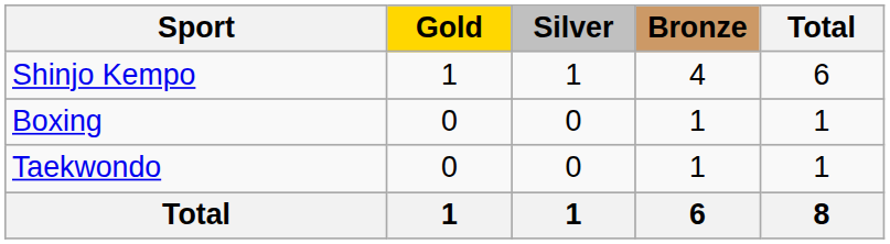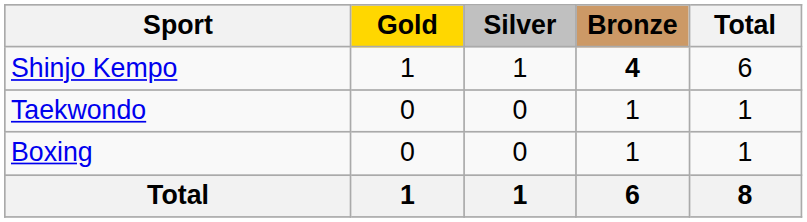 <table class="wikitable" style="text-align:center;">
 <tr>
 <th width=200>Sport</th>
 <td bgcolor=gold width=60><strong>Gold</strong></td>
 <td bgcolor=silver width=60><strong>Silver</strong></td>
 <td bgcolor=#cc9966 width=60><strong>Bronze</strong></td>
 <th width=60>Total</th>
 </tr>
 <tr>
 <td align=left><a href='#'>Shinjo Kempo</a></td>
 <td>1</td>
 <td>1</td>
-<td>4</td>
+<td><strong>4</strong></td>
 <td>6</td>
 </tr>
 <tr>
-<td align=left><a href='#'>Boxing</a></td>
+<td align=left><a href='#'>Taekwondo</a></td>
 <td>0</td>
 <td>0</td>
 <td>1</td>
 <td>1</td>
 </tr>
 <tr>
-<td align=left><a href='#'>Taekwondo</a></td>
+<td align=left><a href='#'>Boxing</a></td>
 <td>0</td>
 <td>0</td>
 <td>1</td>
 <td>1</td>
 </tr>
 <tr>
 <th>Total</th>
 <th>1</th>
 <th>1</th>
 <th>6</th>
 <th>8</th>
 </tr>
 </table>
